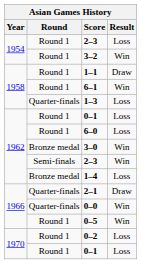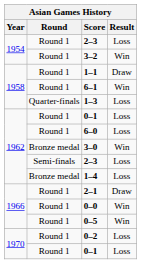 <table class="wikitable" style="text-align:center; font-size:90%;">
 <tr>
 <th colspan=4>Asian Games History</th>
 </tr>
 <tr>
 <th>Year</th>
 <th>Round</th>
 <th>Score</th>
 <th>Result</th>
 </tr>
 <tr>
 <td rowspan=2><a href='#'>1954</a></td>
 <td>Round 1</td>
 <td align="left"> <strong>2–3</strong> </td>
 <td>Loss</td>
 </tr>
 <tr>
 <td>Round 1</td>
 <td align="left"> <strong>3–2</strong> </td>
 <td>Win</td>
 </tr>
 <tr>
 <td rowspan=3><a href='#'>1958</a></td>
 <td>Round 1</td>
 <td align="left"> <strong>1–1</strong> </td>
 <td>Draw</td>
 </tr>
 <tr>
 <td>Round 1</td>
 <td align="left"> <strong>6–1</strong> </td>
 <td>Win</td>
 </tr>
 <tr>
 <td>Quarter-finals</td>
 <td align="left"> <strong>1–3</strong> </td>
 <td>Loss</td>
 </tr>
 <tr>
 <td rowspan=5><a href='#'>1962</a></td>
 <td>Round 1</td>
 <td align="left"> <strong>0–1</strong> </td>
 <td>Loss</td>
 </tr>
 <tr>
 <td>Round 1</td>
 <td align="left"> <strong>6–0</strong> </td>
 <td>Loss</td>
 </tr>
 <tr>
 <td>Bronze medal</td>
 <td align="left"> <strong>3–0</strong> </td>
 <td>Win</td>
 </tr>
 <tr>
 <td>Semi-finals</td>
 <td align="left"> <strong>2–3</strong> </td>
-<td>Win</td>
+<td>Loss</td>
 </tr>
 <tr>
 <td>Bronze medal</td>
 <td align="left"> <strong>1–4</strong> </td>
 <td>Loss</td>
 </tr>
 <tr>
 <td rowspan=3><a href='#'>1966</a></td>
-<td>Quarter-finals</td>
+<td>Round 1</td>
 <td align="left"> <strong>2–1</strong> </td>
 <td>Draw</td>
 </tr>
 <tr>
-<td>Quarter-finals</td>
+<td>Round 1</td>
 <td align="left"> <strong>0–0</strong> </td>
 <td>Win</td>
 </tr>
 <tr>
 <td>Round 1</td>
 <td align="left"> <strong>0–5</strong> </td>
 <td>Win</td>
 </tr>
 <tr>
 <td rowspan=2><a href='#'>1970</a></td>
 <td>Round 1</td>
 <td align="left"> <strong>0–2</strong> </td>
 <td>Loss</td>
 </tr>
 <tr>
 <td>Round 1</td>
 <td align="left"> <strong>0–1</strong> </td>
 <td>Loss</td>
 </tr>
 </table>
